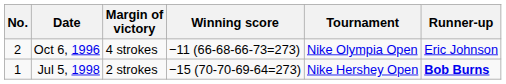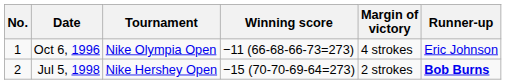 <table class="wikitable" style="font-size:95%;">
 <tr>
 <th>No.</th>
 <th>Date</th>
+<th>Tournament</th>
+<th>Winning score</th>
 <th>Margin of<br>victory</th>
-<th>Winning score</th>
-<th>Tournament</th>
 <th>Runner-up</th>
 </tr>
 <tr>
-<td align=center>2</td>
+<td align=center>1</td>
 <td align=right>Oct 6, <a href='#'>1996</a></td>
+<td><a href='#'>Nike Olympia Open</a></td>
+<td>−11 (66-68-66-73=273)</td>
 <td>4 strokes</td>
-<td>−11 (66-68-66-73=273)</td>
-<td><a href='#'>Nike Olympia Open</a></td>
 <td> <a href='#'>Eric Johnson</a></td>
 </tr>
 <tr>
-<td align=center>1</td>
+<td align=center>2</td>
 <td align=right>Jul 5, <a href='#'>1998</a></td>
+<td><a href='#'>Nike Hershey Open</a></td>
+<td>−15 (70-70-69-64=273)</td>
 <td>2 strokes</td>
-<td>−15 (70-70-69-64=273)</td>
-<td><a href='#'>Nike Hershey Open</a></td>
 <td><strong> <a href='#'>Bob Burns</a></strong></td>
 </tr>
 </table>
